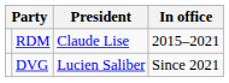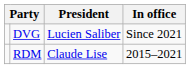 <table class="wikitable">
 <tr>
 <th colspan="2">Party</th>
 <th>President</th>
 <th>In office</th>
 </tr>
 <tr>
 <td></td>
+<td><a href='#'>DVG</a></td>
+<td><a href='#'>Lucien Saliber</a></td>
+<td>Since 2021</td>
+</tr>
+<tr>
+<td></td>
 <td><a href='#'>RDM</a></td>
 <td><a href='#'>Claude Lise</a></td>
 <td>2015–2021</td>
 </tr>
-<tr>
-<td></td>
-<td><a href='#'>DVG</a></td>
-<td><a href='#'>Lucien Saliber</a></td>
-<td>Since 2021</td>
-</tr>
 </table>
